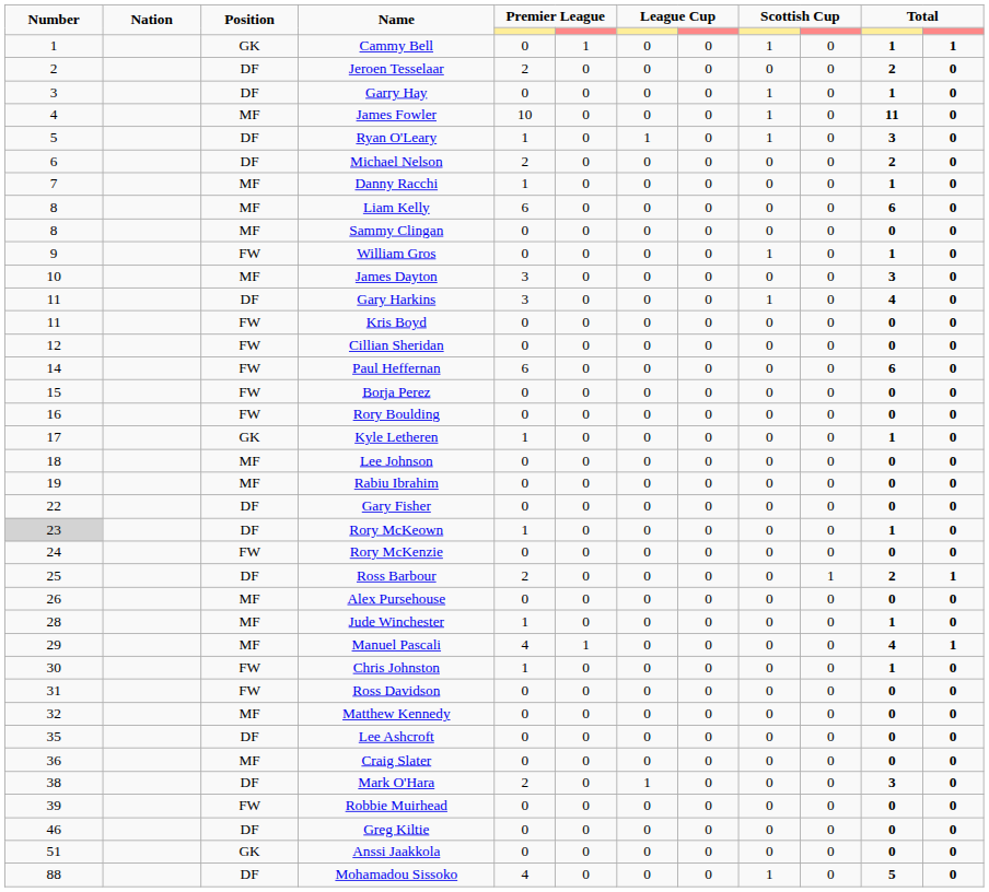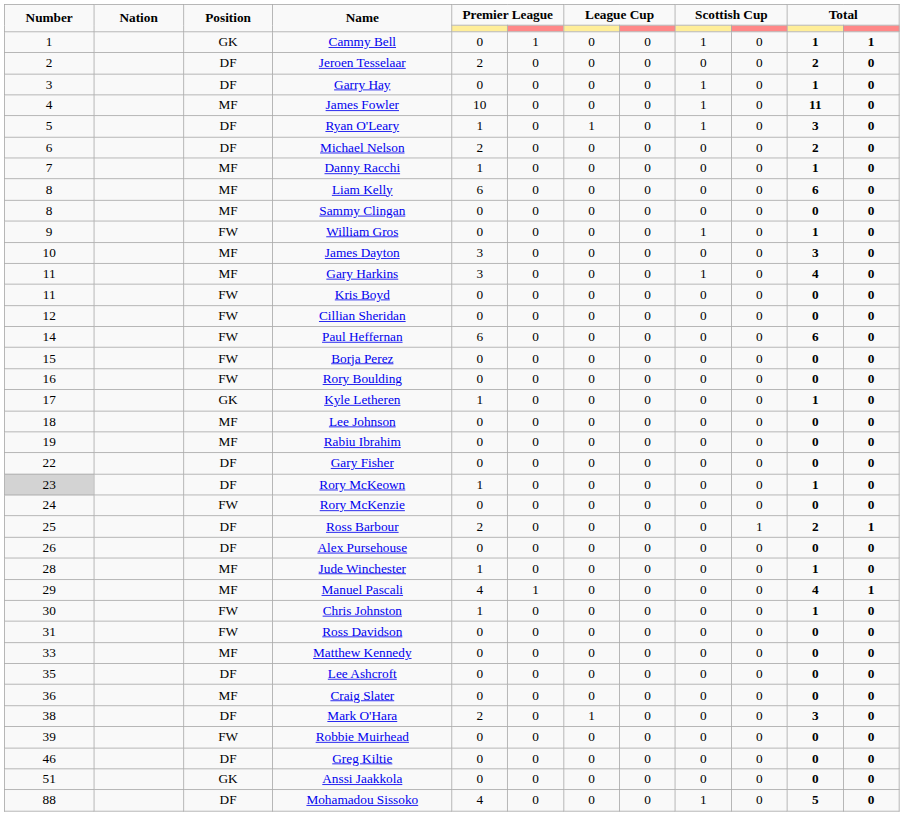 <table class="wikitable" style="font-size: 100%; text-align: center;">
 <tr>
 <td rowspan="2" width="10%" align="center"><strong>Number</strong></td>
 <td rowspan="2" width="10%" align="center"><strong>Nation</strong></td>
 <td rowspan="2" width="10%" align="center"><strong>Position</strong></td>
 <td rowspan="2" width="20%" align="center"><strong>Name</strong></td>
 <td colspan="2" align="center"><strong>Premier League</strong></td>
 <td colspan="2" align="center"><strong>League Cup</strong></td>
 <td colspan="2" align="center"><strong>Scottish Cup</strong></td>
 <td colspan="2" align="center"><strong>Total </strong></td>
 </tr>
 <tr>
 <th width=60 style="background: #FFEE99"></th>
 <th width=60 style="background: #FF8888"></th>
 <th width=60 style="background: #FFEE99"></th>
 <th width=60 style="background: #FF8888"></th>
 <th width=60 style="background: #FFEE99"></th>
 <th width=60 style="background: #FF8888"></th>
 <th width=60 style="background: #FFEE99"></th>
 <th width=60 style="background: #FF8888"></th>
 </tr>
 <tr>
 <td>1</td>
 <td></td>
 <td>GK</td>
 <td><a href='#'>Cammy Bell</a></td>
 <td>0</td>
 <td>1</td>
 <td>0</td>
 <td>0</td>
 <td>1</td>
 <td>0</td>
 <td><strong>1</strong></td>
 <td><strong>1</strong></td>
 </tr>
 <tr>
 <td>2</td>
 <td></td>
 <td>DF</td>
 <td><a href='#'>Jeroen Tesselaar</a></td>
 <td>2</td>
 <td>0</td>
 <td>0</td>
 <td>0</td>
 <td>0</td>
 <td>0</td>
 <td><strong>2</strong></td>
 <td><strong>0</strong></td>
 </tr>
 <tr>
 <td>3</td>
 <td></td>
 <td>DF</td>
 <td><a href='#'>Garry Hay</a></td>
 <td>0</td>
 <td>0</td>
 <td>0</td>
 <td>0</td>
 <td>1</td>
 <td>0</td>
 <td><strong>1</strong></td>
 <td><strong>0</strong></td>
 </tr>
 <tr>
 <td>4</td>
 <td></td>
 <td>MF</td>
 <td><a href='#'>James Fowler</a></td>
 <td>10</td>
 <td>0</td>
 <td>0</td>
 <td>0</td>
 <td>1</td>
 <td>0</td>
 <td><strong>11</strong></td>
 <td><strong>0</strong></td>
 </tr>
 <tr>
 <td>5</td>
 <td></td>
 <td>DF</td>
 <td><a href='#'>Ryan O'Leary</a></td>
 <td>1</td>
 <td>0</td>
 <td>1</td>
 <td>0</td>
 <td>1</td>
 <td>0</td>
 <td><strong>3</strong></td>
 <td><strong>0</strong></td>
 </tr>
 <tr>
 <td>6</td>
 <td></td>
 <td>DF</td>
 <td><a href='#'>Michael Nelson</a></td>
 <td>2</td>
 <td>0</td>
 <td>0</td>
 <td>0</td>
 <td>0</td>
 <td>0</td>
 <td><strong>2</strong></td>
 <td><strong>0</strong></td>
 </tr>
 <tr>
 <td>7</td>
 <td></td>
 <td>MF</td>
 <td><a href='#'>Danny Racchi</a></td>
 <td>1</td>
 <td>0</td>
 <td>0</td>
 <td>0</td>
 <td>0</td>
 <td>0</td>
 <td><strong>1</strong></td>
 <td><strong>0</strong></td>
 </tr>
 <tr>
 <td>8</td>
 <td></td>
 <td>MF</td>
 <td><a href='#'>Liam Kelly</a></td>
 <td>6</td>
 <td>0</td>
 <td>0</td>
 <td>0</td>
 <td>0</td>
 <td>0</td>
 <td><strong>6</strong></td>
 <td><strong>0</strong></td>
 </tr>
 <tr>
 <td>8</td>
 <td></td>
 <td>MF</td>
 <td><a href='#'>Sammy Clingan</a></td>
 <td>0</td>
 <td>0</td>
 <td>0</td>
 <td>0</td>
 <td>0</td>
 <td>0</td>
 <td><strong>0</strong></td>
 <td><strong>0</strong></td>
 </tr>
 <tr>
 <td>9</td>
 <td></td>
 <td>FW</td>
 <td><a href='#'>William Gros</a></td>
 <td>0</td>
 <td>0</td>
 <td>0</td>
 <td>0</td>
 <td>1</td>
 <td>0</td>
 <td><strong>1</strong></td>
 <td><strong>0</strong></td>
 </tr>
 <tr>
 <td>10</td>
 <td></td>
 <td>MF</td>
 <td><a href='#'>James Dayton</a></td>
 <td>3</td>
 <td>0</td>
 <td>0</td>
 <td>0</td>
 <td>0</td>
 <td>0</td>
 <td><strong>3</strong></td>
 <td><strong>0</strong></td>
 </tr>
 <tr>
 <td>11</td>
 <td></td>
-<td>DF</td>
+<td>MF</td>
 <td><a href='#'>Gary Harkins</a></td>
 <td>3</td>
 <td>0</td>
 <td>0</td>
 <td>0</td>
 <td>1</td>
 <td>0</td>
 <td><strong>4</strong></td>
 <td><strong>0</strong></td>
 </tr>
 <tr>
 <td>11</td>
 <td></td>
 <td>FW</td>
 <td><a href='#'>Kris Boyd</a></td>
 <td>0</td>
 <td>0</td>
 <td>0</td>
 <td>0</td>
 <td>0</td>
 <td>0</td>
 <td><strong>0</strong></td>
 <td><strong>0</strong></td>
 </tr>
 <tr>
 <td>12</td>
 <td></td>
 <td>FW</td>
 <td><a href='#'>Cillian Sheridan</a></td>
 <td>0</td>
 <td>0</td>
 <td>0</td>
 <td>0</td>
 <td>0</td>
 <td>0</td>
 <td><strong>0</strong></td>
 <td><strong>0</strong></td>
 </tr>
 <tr>
 <td>14</td>
 <td></td>
 <td>FW</td>
 <td><a href='#'>Paul Heffernan</a></td>
 <td>6</td>
 <td>0</td>
 <td>0</td>
 <td>0</td>
 <td>0</td>
 <td>0</td>
 <td><strong>6</strong></td>
 <td><strong>0</strong></td>
 </tr>
 <tr>
 <td>15</td>
 <td></td>
 <td>FW</td>
 <td><a href='#'>Borja Perez</a></td>
 <td>0</td>
 <td>0</td>
 <td>0</td>
 <td>0</td>
 <td>0</td>
 <td>0</td>
 <td><strong>0</strong></td>
 <td><strong>0</strong></td>
 </tr>
 <tr>
 <td>16</td>
 <td></td>
 <td>FW</td>
 <td><a href='#'>Rory Boulding</a></td>
 <td>0</td>
 <td>0</td>
 <td>0</td>
 <td>0</td>
 <td>0</td>
 <td>0</td>
 <td><strong>0</strong></td>
 <td><strong>0</strong></td>
 </tr>
 <tr>
 <td>17</td>
 <td></td>
 <td>GK</td>
 <td><a href='#'>Kyle Letheren</a></td>
 <td>1</td>
 <td>0</td>
 <td>0</td>
 <td>0</td>
 <td>0</td>
 <td>0</td>
 <td><strong>1</strong></td>
 <td><strong>0</strong></td>
 </tr>
 <tr>
 <td>18</td>
 <td></td>
 <td>MF</td>
 <td><a href='#'>Lee Johnson</a></td>
 <td>0</td>
 <td>0</td>
 <td>0</td>
 <td>0</td>
 <td>0</td>
 <td>0</td>
 <td><strong>0</strong></td>
 <td><strong>0</strong></td>
 </tr>
 <tr>
 <td>19</td>
 <td></td>
 <td>MF</td>
 <td><a href='#'>Rabiu Ibrahim</a></td>
 <td>0</td>
 <td>0</td>
 <td>0</td>
 <td>0</td>
 <td>0</td>
 <td>0</td>
 <td><strong>0</strong></td>
 <td><strong>0</strong></td>
 </tr>
 <tr>
 <td>22</td>
 <td></td>
 <td>DF</td>
 <td><a href='#'>Gary Fisher</a></td>
 <td>0</td>
 <td>0</td>
 <td>0</td>
 <td>0</td>
 <td>0</td>
 <td>0</td>
 <td><strong>0</strong></td>
 <td><strong>0</strong></td>
 </tr>
 <tr>
 <td style="background: lightgrey;">23</td>
 <td></td>
 <td>DF</td>
 <td><a href='#'>Rory McKeown</a></td>
 <td>1</td>
 <td>0</td>
 <td>0</td>
 <td>0</td>
 <td>0</td>
 <td>0</td>
 <td><strong>1</strong></td>
 <td><strong>0</strong></td>
 </tr>
 <tr>
 <td>24</td>
 <td></td>
 <td>FW</td>
 <td><a href='#'>Rory McKenzie</a></td>
 <td>0</td>
 <td>0</td>
 <td>0</td>
 <td>0</td>
 <td>0</td>
 <td>0</td>
 <td><strong>0</strong></td>
 <td><strong>0</strong></td>
 </tr>
 <tr>
 <td>25</td>
 <td></td>
 <td>DF</td>
 <td><a href='#'>Ross Barbour</a></td>
 <td>2</td>
 <td>0</td>
 <td>0</td>
 <td>0</td>
 <td>0</td>
 <td>1</td>
 <td><strong>2</strong></td>
 <td><strong>1</strong></td>
 </tr>
 <tr>
 <td>26</td>
 <td></td>
-<td>MF</td>
+<td>DF</td>
 <td><a href='#'>Alex Pursehouse</a></td>
 <td>0</td>
 <td>0</td>
 <td>0</td>
 <td>0</td>
 <td>0</td>
 <td>0</td>
 <td><strong>0</strong></td>
 <td><strong>0</strong></td>
 </tr>
 <tr>
 <td>28</td>
 <td></td>
 <td>MF</td>
 <td><a href='#'>Jude Winchester</a></td>
 <td>1</td>
 <td>0</td>
 <td>0</td>
 <td>0</td>
 <td>0</td>
 <td>0</td>
 <td><strong>1</strong></td>
 <td><strong>0</strong></td>
 </tr>
 <tr>
 <td>29</td>
 <td></td>
 <td>MF</td>
 <td><a href='#'>Manuel Pascali</a></td>
 <td>4</td>
 <td>1</td>
 <td>0</td>
 <td>0</td>
 <td>0</td>
 <td>0</td>
 <td><strong>4</strong></td>
 <td><strong>1</strong></td>
 </tr>
 <tr>
 <td>30</td>
 <td></td>
 <td>FW</td>
 <td><a href='#'>Chris Johnston</a></td>
 <td>1</td>
 <td>0</td>
 <td>0</td>
 <td>0</td>
 <td>0</td>
 <td>0</td>
 <td><strong>1</strong></td>
 <td><strong>0</strong></td>
 </tr>
 <tr>
 <td>31</td>
 <td></td>
 <td>FW</td>
 <td><a href='#'>Ross Davidson</a></td>
 <td>0</td>
 <td>0</td>
 <td>0</td>
 <td>0</td>
 <td>0</td>
 <td>0</td>
 <td><strong>0</strong></td>
 <td><strong>0</strong></td>
 </tr>
 <tr>
-<td>32</td>
+<td>33</td>
 <td></td>
 <td>MF</td>
 <td><a href='#'>Matthew Kennedy</a></td>
 <td>0</td>
 <td>0</td>
 <td>0</td>
 <td>0</td>
 <td>0</td>
 <td>0</td>
 <td><strong>0</strong></td>
 <td><strong>0</strong></td>
 </tr>
 <tr>
 <td>35</td>
 <td></td>
 <td>DF</td>
 <td><a href='#'>Lee Ashcroft</a></td>
 <td>0</td>
 <td>0</td>
 <td>0</td>
 <td>0</td>
 <td>0</td>
 <td>0</td>
 <td><strong>0</strong></td>
 <td><strong>0</strong></td>
 </tr>
 <tr>
 <td>36</td>
 <td></td>
 <td>MF</td>
 <td><a href='#'>Craig Slater</a></td>
 <td>0</td>
 <td>0</td>
 <td>0</td>
 <td>0</td>
 <td>0</td>
 <td>0</td>
 <td><strong>0</strong></td>
 <td><strong>0</strong></td>
 </tr>
 <tr>
 <td>38</td>
 <td></td>
 <td>DF</td>
 <td><a href='#'>Mark O'Hara</a></td>
 <td>2</td>
 <td>0</td>
 <td>1</td>
 <td>0</td>
 <td>0</td>
 <td>0</td>
 <td><strong>3</strong></td>
 <td><strong>0</strong></td>
 </tr>
 <tr>
 <td>39</td>
 <td></td>
 <td>FW</td>
 <td><a href='#'>Robbie Muirhead</a></td>
 <td>0</td>
 <td>0</td>
 <td>0</td>
 <td>0</td>
 <td>0</td>
 <td>0</td>
 <td><strong>0</strong></td>
 <td><strong>0</strong></td>
 </tr>
 <tr>
 <td>46</td>
 <td></td>
 <td>DF</td>
 <td><a href='#'>Greg Kiltie</a></td>
 <td>0</td>
 <td>0</td>
 <td>0</td>
 <td>0</td>
 <td>0</td>
 <td>0</td>
 <td><strong>0</strong></td>
 <td><strong>0</strong></td>
 </tr>
 <tr>
 <td>51</td>
 <td></td>
 <td>GK</td>
 <td><a href='#'>Anssi Jaakkola</a></td>
 <td>0</td>
 <td>0</td>
 <td>0</td>
 <td>0</td>
 <td>0</td>
 <td>0</td>
 <td><strong>0</strong></td>
 <td><strong>0</strong></td>
 </tr>
 <tr>
 <td>88</td>
 <td></td>
 <td>DF</td>
 <td><a href='#'>Mohamadou Sissoko</a></td>
 <td>4</td>
 <td>0</td>
 <td>0</td>
 <td>0</td>
 <td>1</td>
 <td>0</td>
 <td><strong>5</strong></td>
 <td><strong>0</strong></td>
 </tr>
 </table>
